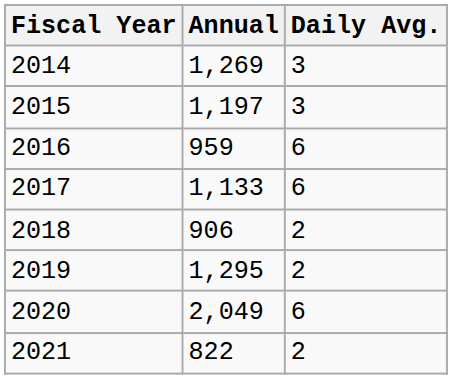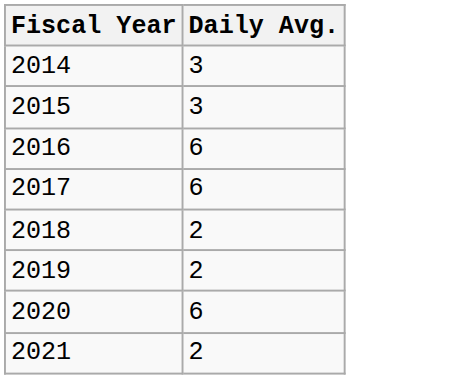 <table class="wikitable">
 <tr>
 <th>Fiscal Year</th>
-<th>Annual</th>
 <th>Daily Avg.</th>
 </tr>
 <tr>
 <td>2014</td>
-<td>1,269</td>
 <td>3</td>
 </tr>
 <tr>
 <td>2015</td>
-<td>1,197</td>
 <td>3</td>
 </tr>
 <tr>
 <td>2016</td>
-<td>959</td>
 <td>6</td>
 </tr>
 <tr>
 <td>2017</td>
-<td>1,133</td>
 <td>6</td>
 </tr>
 <tr>
 <td>2018</td>
-<td>906</td>
 <td>2</td>
 </tr>
 <tr>
 <td>2019</td>
-<td>1,295</td>
 <td>2</td>
 </tr>
 <tr>
 <td>2020</td>
-<td>2,049</td>
 <td>6</td>
 </tr>
 <tr>
 <td>2021</td>
-<td>822</td>
 <td>2</td>
 </tr>
 </table>
